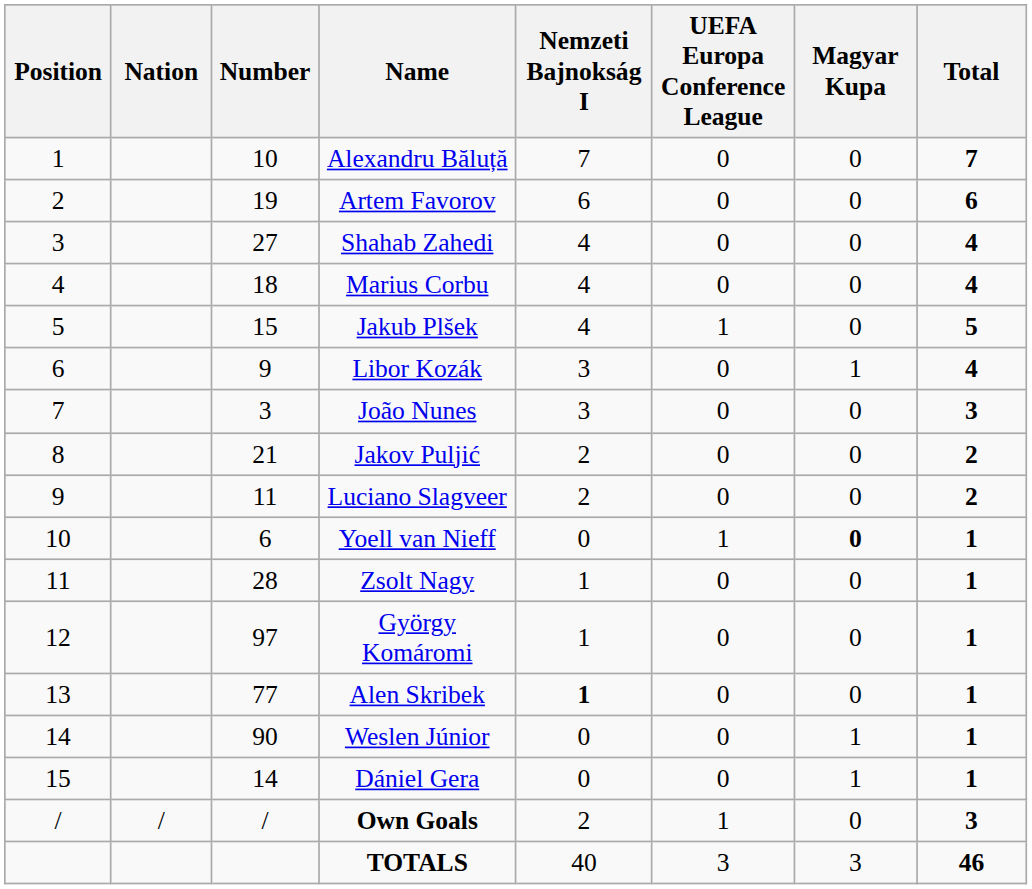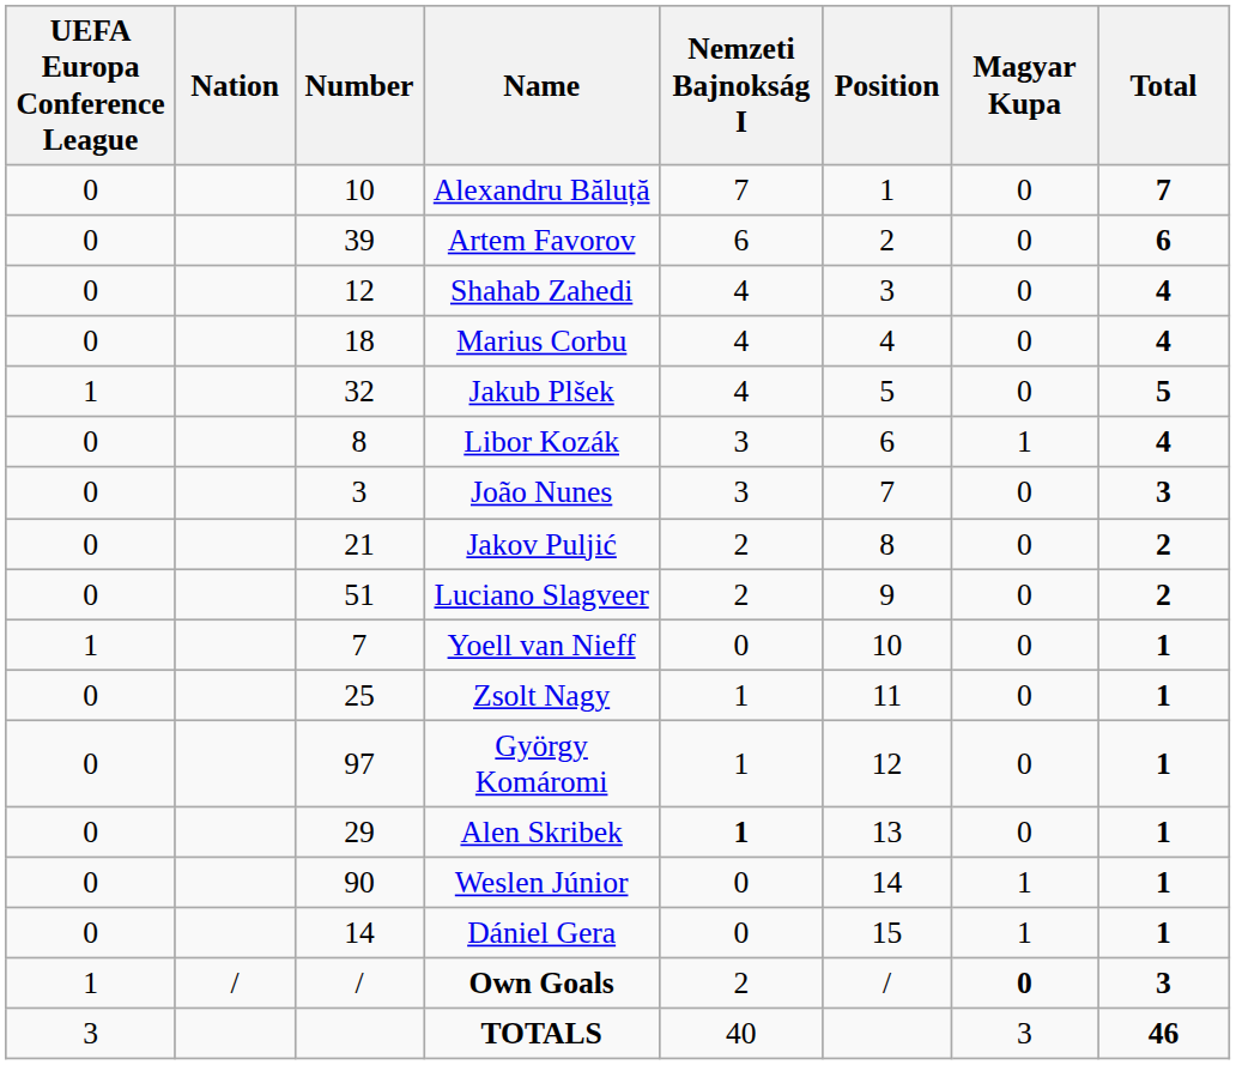 <table class="wikitable" style="font-size: 95%; text-align: center;">
 <tr>
-<th width=60>Position</th>
+<th width=80>UEFA Europa <br> Conference League</th>
 <th width=60>Nation</th>
 <th width=60>Number</th>
 <th width=150>Name</th>
 <th width=80>Nemzeti Bajnokság I</th>
-<th width=80>UEFA Europa <br> Conference League</th>
+<th width=60>Position</th>
 <th width=80>Magyar Kupa</th>
 <th width=80>Total</th>
 </tr>
 <tr>
-<td>1</td>
+<td>0</td>
 <td></td>
 <td>10</td>
 <td><a href='#'>Alexandru Băluță</a></td>
 <td>7</td>
-<td>0</td>
+<td>1</td>
 <td>0</td>
 <td><strong>7</strong></td>
 </tr>
 <tr>
-<td>2</td>
+<td>0</td>
 <td></td>
-<td>19</td>
+<td>39</td>
 <td><a href='#'>Artem Favorov</a></td>
 <td>6</td>
-<td>0</td>
+<td>2</td>
 <td>0</td>
 <td><strong>6</strong></td>
 </tr>
 <tr>
-<td>3</td>
+<td>0</td>
 <td></td>
-<td>27</td>
+<td>12</td>
 <td><a href='#'>Shahab Zahedi</a></td>
 <td>4</td>
-<td>0</td>
+<td>3</td>
 <td>0</td>
 <td><strong>4</strong></td>
 </tr>
 <tr>
-<td>4</td>
+<td>0</td>
 <td></td>
 <td>18</td>
 <td><a href='#'>Marius Corbu</a></td>
 <td>4</td>
-<td>0</td>
+<td>4</td>
 <td>0</td>
 <td><strong>4</strong></td>
 </tr>
 <tr>
-<td>5</td>
+<td>1</td>
 <td></td>
-<td>15</td>
+<td>32</td>
 <td><a href='#'>Jakub Plšek</a></td>
 <td>4</td>
-<td>1</td>
+<td>5</td>
 <td>0</td>
 <td><strong>5</strong></td>
 </tr>
 <tr>
-<td>6</td>
+<td>0</td>
 <td></td>
-<td>9</td>
+<td>8</td>
 <td><a href='#'>Libor Kozák</a></td>
 <td>3</td>
-<td>0</td>
+<td>6</td>
 <td>1</td>
 <td><strong>4</strong></td>
 </tr>
 <tr>
-<td>7</td>
+<td>0</td>
 <td></td>
 <td>3</td>
 <td><a href='#'>João Nunes</a></td>
 <td>3</td>
-<td>0</td>
+<td>7</td>
 <td>0</td>
 <td><strong>3</strong></td>
 </tr>
 <tr>
-<td>8</td>
+<td>0</td>
 <td></td>
 <td>21</td>
 <td><a href='#'>Jakov Puljić</a></td>
 <td>2</td>
-<td>0</td>
+<td>8</td>
 <td>0</td>
 <td><strong>2</strong></td>
 </tr>
 <tr>
-<td>9</td>
+<td>0</td>
 <td></td>
-<td>11</td>
+<td>51</td>
 <td><a href='#'>Luciano Slagveer</a></td>
 <td>2</td>
-<td>0</td>
+<td>9</td>
 <td>0</td>
 <td><strong>2</strong></td>
 </tr>
 <tr>
-<td>10</td>
+<td>1</td>
 <td></td>
-<td>6</td>
+<td>7</td>
 <td><a href='#'>Yoell van Nieff</a></td>
 <td>0</td>
-<td>1</td>
-<td><strong>0</strong></td>
-<td><strong>1</strong></td>
-</tr>
-<tr>
-<td>11</td>
-<td></td>
-<td>28</td>
-<td><a href='#'>Zsolt Nagy</a></td>
-<td>1</td>
-<td>0</td>
+<td>10</td>
 <td>0</td>
 <td><strong>1</strong></td>
 </tr>
 <tr>
-<td>12</td>
+<td>0</td>
+<td></td>
+<td>25</td>
+<td><a href='#'>Zsolt Nagy</a></td>
+<td>1</td>
+<td>11</td>
+<td>0</td>
+<td><strong>1</strong></td>
+</tr>
+<tr>
+<td>0</td>
 <td></td>
 <td>97</td>
 <td><a href='#'>György Komáromi</a></td>
 <td>1</td>
-<td>0</td>
+<td>12</td>
 <td>0</td>
 <td><strong>1</strong></td>
 </tr>
 <tr>
-<td>13</td>
+<td>0</td>
 <td></td>
-<td>77</td>
+<td>29</td>
 <td><a href='#'>Alen Skribek</a></td>
 <td><strong>1</strong></td>
-<td>0</td>
+<td>13</td>
 <td>0</td>
 <td><strong>1</strong></td>
 </tr>
 <tr>
-<td>14</td>
+<td>0</td>
 <td></td>
 <td>90</td>
 <td><a href='#'>Weslen Júnior</a></td>
 <td>0</td>
-<td>0</td>
+<td>14</td>
 <td>1</td>
 <td><strong>1</strong></td>
 </tr>
 <tr>
-<td>15</td>
+<td>0</td>
 <td></td>
 <td>14</td>
 <td><a href='#'>Dániel Gera</a></td>
 <td>0</td>
-<td>0</td>
+<td>15</td>
 <td>1</td>
 <td><strong>1</strong></td>
 </tr>
 <tr>
-<td>/</td>
+<td>1</td>
 <td>/</td>
 <td>/</td>
 <td><strong>Own Goals</strong></td>
 <td>2</td>
-<td>1</td>
-<td>0</td>
+<td>/</td>
+<td><strong>0</strong></td>
 <td><strong>3</strong></td>
 </tr>
 <tr>
-<td></td>
+<td>3</td>
 <td></td>
 <td></td>
 <td><strong>TOTALS</strong></td>
 <td>40</td>
-<td>3</td>
+<td></td>
 <td>3</td>
 <td><strong>46</strong></td>
 </tr>
 </table>
